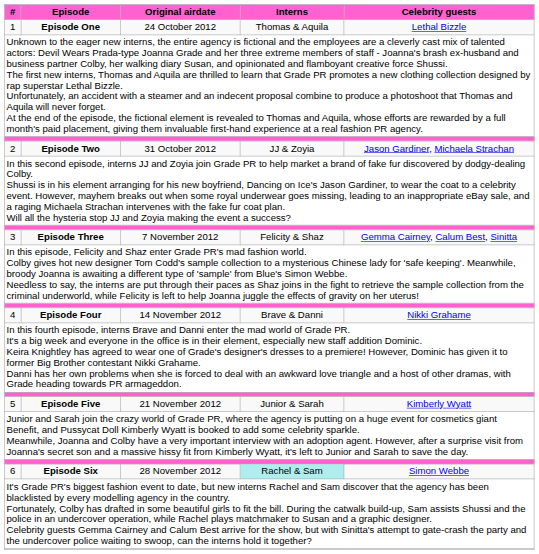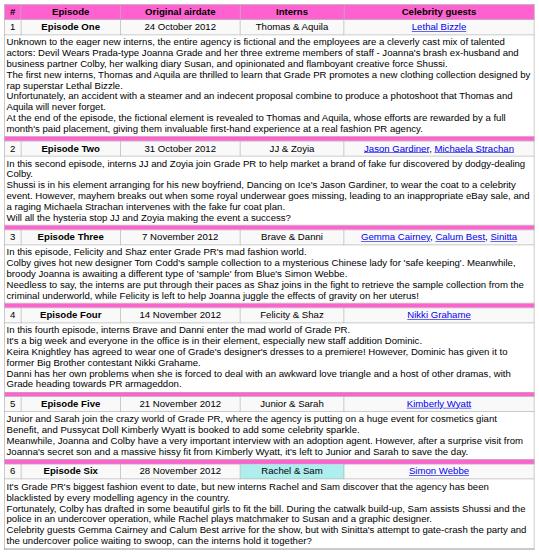 <table class="wikitable" style="width:100%;">
 <tr>
 <th style="background-color: #FF62D0; color:black">#</th>
 <th style="background-color: #FF62D0; color:black">Episode</th>
 <th style="background-color: #FF62D0; color:black">Original airdate</th>
 <th style="background-color: #FF62D0; color:black">Interns</th>
 <th style="background-color: #FF62D0; color:black">Celebrity guests</th>
 </tr>
 <tr>
 <td align="center">1</td>
 <td align="center"><strong>Episode One</strong></td>
 <td align="center">24 October 2012</td>
 <td align="center">Thomas & Aquila</td>
 <td align="center"><a href='#'>Lethal Bizzle</a></td>
 </tr>
 <tr>
 <td style="background:white" colspan="6">Unknown to the eager new interns, the entire agency is fictional and the employees are a cleverly cast mix of talented actors: Devil Wears Prada-type Joanna Grade and her three extreme members of staff - Joanna's brash ex-husband and business partner Colby, her walking diary Susan, and opinionated and flamboyant creative force Shussi.<br>The first new interns, Thomas and Aquila are thrilled to learn that Grade PR promotes a new clothing collection designed by rap superstar Lethal Bizzle.<br>Unfortunately, an accident with a steamer and an indecent proposal combine to produce a photoshoot that Thomas and Aquila will never forget.<br>At the end of the episode, the fictional element is revealed to Thomas and Aquila, whose efforts are rewarded by a full month's paid placement, giving them invaluable first-hand experience at a real fashion PR agency.</td>
 </tr>
 <tr style="background:#FF62D0; height:2px">
 <td colspan="6"></td>
 </tr>
 <tr>
 <td align="center">2</td>
 <td align="center"><strong>Episode Two</strong></td>
 <td align="center">31 October 2012</td>
 <td align="center">JJ & Zoyia</td>
 <td align="center"><a href='#'>Jason Gardiner</a>, <a href='#'>Michaela Strachan</a></td>
 </tr>
 <tr>
 <td style="background:white" colspan="6">In this second episode, interns JJ and Zoyia join Grade PR to help market a brand of fake fur discovered by dodgy-dealing Colby.<br>Shussi is in his element arranging for his new boyfriend, Dancing on Ice's Jason Gardiner, to wear the coat to a celebrity event. However, mayhem breaks out when some royal underwear goes missing, leading to an inappropriate eBay sale, and a raging Michaela Strachan intervenes with the fake fur coat plan.<br>Will all the hysteria stop JJ and Zoyia making the event a success?</td>
 </tr>
 <tr style="background:#FF62D0; height:2px">
 <td colspan="6"></td>
 </tr>
 <tr>
 <td align="center">3</td>
 <td align="center"><strong>Episode Three</strong></td>
 <td align="center">7 November 2012</td>
-<td align="center">Felicity & Shaz</td>
+<td align="center">Brave & Danni</td>
 <td align="center"><a href='#'>Gemma Cairney</a>, <a href='#'>Calum Best</a>, <a href='#'>Sinitta</a></td>
 </tr>
 <tr>
 <td style="background:white" colspan="6">In this episode, Felicity and Shaz enter Grade PR's mad fashion world.<br>Colby gives hot new designer Tom Codd's sample collection to a mysterious Chinese lady for 'safe keeping'. Meanwhile, broody Joanna is awaiting a different type of 'sample' from Blue's Simon Webbe.<br>Needless to say, the interns are put through their paces as Shaz joins in the fight to retrieve the sample collection from the criminal underworld, while Felicity is left to help Joanna juggle the effects of gravity on her uterus!</td>
 </tr>
 <tr style="background:#FF62D0; height:2px">
 <td colspan="6"></td>
 </tr>
 <tr>
 <td align="center">4</td>
 <td align="center"><strong>Episode Four</strong></td>
 <td align="center">14 November 2012</td>
-<td align="center">Brave & Danni</td>
+<td align="center">Felicity & Shaz</td>
 <td align="center"><a href='#'>Nikki Grahame</a></td>
 </tr>
 <tr>
 <td style="background:white" colspan="6">In this fourth episode, interns Brave and Danni enter the mad world of Grade PR.<br>It's a big week and everyone in the office is in their element, especially new staff addition Dominic.<br>Keira Knightley has agreed to wear one of Grade's designer's dresses to a premiere! However, Dominic has given it to former Big Brother contestant Nikki Grahame.<br>Danni has her own problems when she is forced to deal with an awkward love triangle and a host of other dramas, with Grade heading towards PR armageddon.</td>
 </tr>
 <tr style="background:#FF62D0; height:2px">
 <td colspan="6"></td>
 </tr>
 <tr>
 <td align="center">5</td>
 <td align="center"><strong>Episode Five</strong></td>
 <td align="center">21 November 2012</td>
 <td align="center">Junior & Sarah</td>
 <td align="center"><a href='#'>Kimberly Wyatt</a></td>
 </tr>
 <tr>
 <td style="background:white" colspan="6">Junior and Sarah join the crazy world of Grade PR, where the agency is putting on a huge event for cosmetics giant Benefit, and Pussycat Doll Kimberly Wyatt is booked to add some celebrity sparkle.<br>Meanwhile, Joanna and Colby have a very important interview with an adoption agent. However, after a surprise visit from Joanna's secret son and a massive hissy fit from Kimberly Wyatt, it's left to Junior and Sarah to save the day.</td>
 </tr>
 <tr style="background:#FF62D0; height:2px">
 <td colspan="6"></td>
 </tr>
 <tr>
 <td align="center">6</td>
 <td align="center"><strong>Episode Six</strong></td>
 <td align="center">28 November 2012</td>
 <td align="center" style="background: paleturquoise;">Rachel & Sam</td>
 <td align="center"><a href='#'>Simon Webbe</a></td>
 </tr>
 <tr>
 <td style="background:white" colspan="6">It's Grade PR's biggest fashion event to date, but new interns Rachel and Sam discover that the agency has been blacklisted by every modelling agency in the country.<br>Fortunately, Colby has drafted in some beautiful girls to fit the bill. During the catwalk build-up, Sam assists Shussi and the police in an undercover operation, while Rachel plays matchmaker to Susan and a graphic designer.<br>Celebrity guests Gemma Cairney and Calum Best arrive for the show, but with Sinitta's attempt to gate-crash the party and the undercover police waiting to swoop, can the interns hold it together?</td>
 </tr>
 <tr style="background:#FF62D0; height:2px">
 </tr>
 </table>
